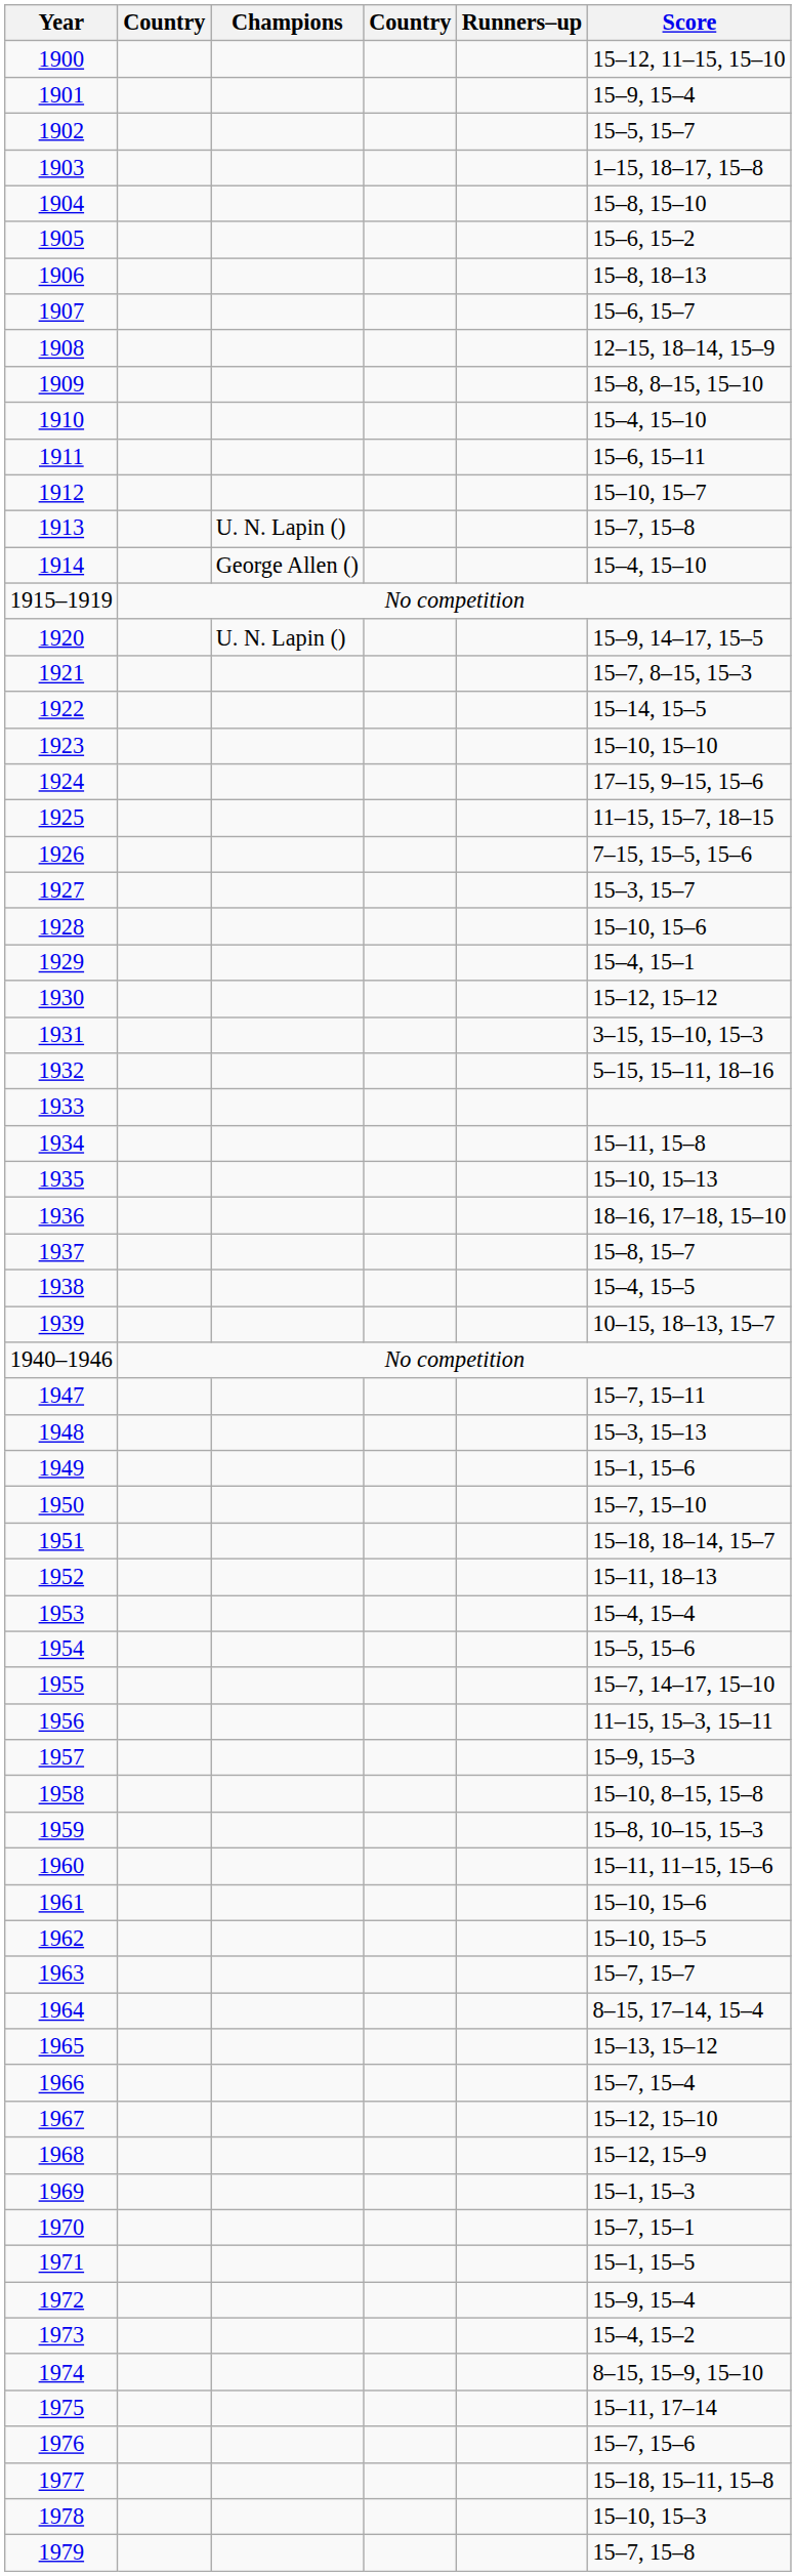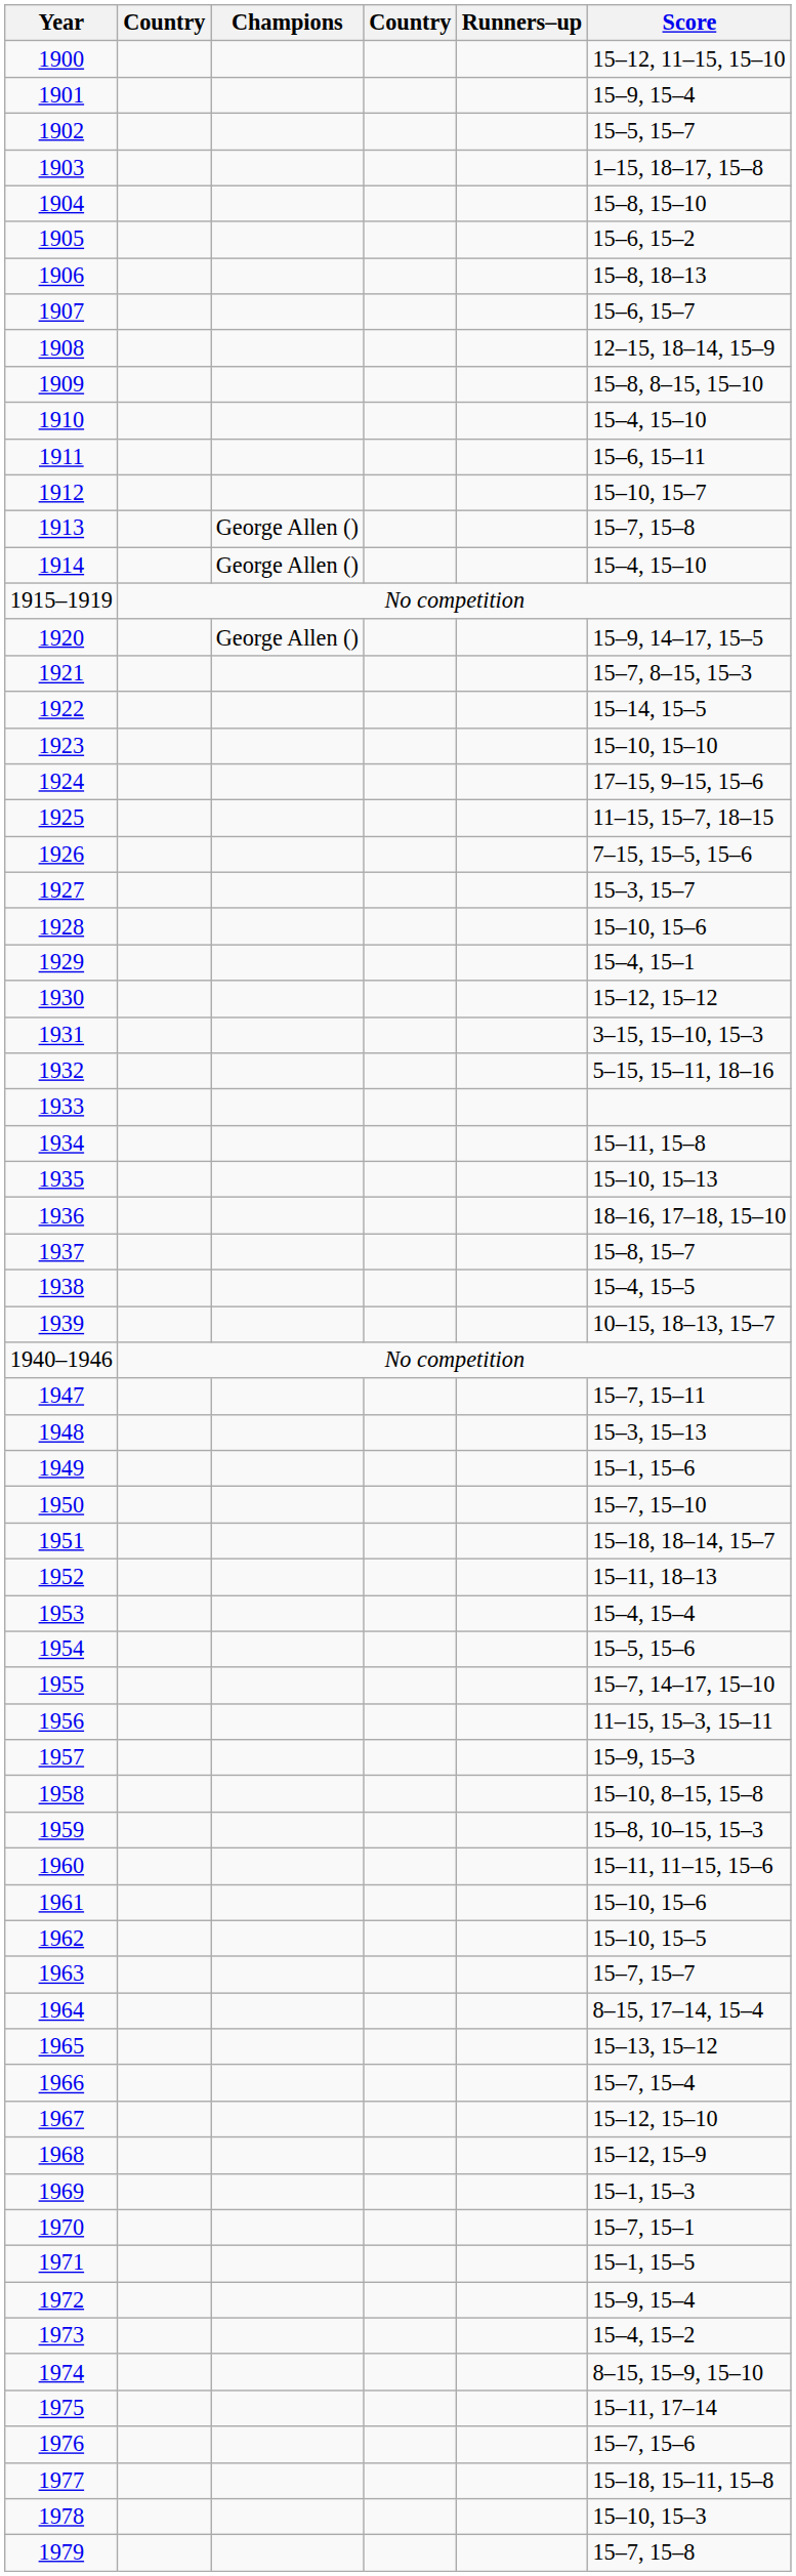 <table class="wikitable sortable">
 <tr>
 <th>Year</th>
 <th>Country</th>
 <th>Champions</th>
 <th>Country</th>
 <th>Runners–up</th>
 <th><a href='#'>Score</a></th>
 </tr>
 <tr>
 <td align=center><a href='#'>1900</a></td>
 <td></td>
 <td></td>
 <td></td>
 <td></td>
 <td nowrap>15–12, 11–15, 15–10</td>
 </tr>
 <tr>
 <td align=center><a href='#'>1901</a></td>
 <td></td>
 <td></td>
 <td></td>
 <td></td>
 <td>15–9, 15–4</td>
 </tr>
 <tr>
 <td align=center><a href='#'>1902</a></td>
 <td></td>
 <td></td>
 <td></td>
 <td></td>
 <td>15–5, 15–7</td>
 </tr>
 <tr>
 <td align=center><a href='#'>1903</a></td>
 <td></td>
 <td></td>
 <td></td>
 <td></td>
 <td>1–15, 18–17, 15–8</td>
 </tr>
 <tr>
 <td align=center><a href='#'>1904</a></td>
 <td></td>
 <td></td>
 <td></td>
 <td></td>
 <td>15–8, 15–10</td>
 </tr>
 <tr>
 <td align=center><a href='#'>1905</a></td>
 <td></td>
 <td></td>
 <td></td>
 <td></td>
 <td>15–6, 15–2</td>
 </tr>
 <tr>
 <td align=center><a href='#'>1906</a></td>
 <td></td>
 <td></td>
 <td></td>
 <td></td>
 <td>15–8, 18–13</td>
 </tr>
 <tr>
 <td align=center><a href='#'>1907</a></td>
 <td></td>
 <td></td>
 <td></td>
 <td></td>
 <td>15–6, 15–7</td>
 </tr>
 <tr>
 <td align=center><a href='#'>1908</a></td>
 <td></td>
 <td></td>
 <td></td>
 <td></td>
 <td>12–15, 18–14, 15–9</td>
 </tr>
 <tr>
 <td align=center><a href='#'>1909</a></td>
 <td></td>
 <td></td>
 <td></td>
 <td></td>
 <td>15–8, 8–15, 15–10</td>
 </tr>
 <tr>
 <td align=center><a href='#'>1910</a></td>
 <td></td>
 <td></td>
 <td></td>
 <td></td>
 <td>15–4, 15–10</td>
 </tr>
 <tr>
 <td align=center><a href='#'>1911</a></td>
 <td></td>
 <td></td>
 <td></td>
 <td></td>
 <td>15–6, 15–11</td>
 </tr>
 <tr>
 <td align=center><a href='#'>1912</a></td>
 <td></td>
 <td></td>
 <td></td>
 <td></td>
 <td>15–10, 15–7</td>
 </tr>
 <tr>
 <td align=center><a href='#'>1913</a></td>
 <td></td>
-<td>U. N. Lapin ()</td>
+<td nowrap>George Allen ()</td>
 <td></td>
 <td></td>
 <td>15–7, 15–8</td>
 </tr>
 <tr>
 <td align=center><a href='#'>1914</a></td>
 <td></td>
 <td nowrap>George Allen ()</td>
 <td></td>
 <td></td>
 <td>15–4, 15–10</td>
 </tr>
 <tr>
 <td align=center>1915–1919</td>
 <td colspan=5 align=center><em>No competition</em></td>
 </tr>
 <tr>
 <td align=center><a href='#'>1920</a></td>
 <td></td>
-<td>U. N. Lapin ()</td>
+<td nowrap>George Allen ()</td>
 <td></td>
 <td></td>
 <td>15–9, 14–17, 15–5</td>
 </tr>
 <tr>
 <td align=center><a href='#'>1921</a></td>
 <td></td>
 <td></td>
 <td></td>
 <td></td>
 <td>15–7, 8–15, 15–3</td>
 </tr>
 <tr>
 <td align=center><a href='#'>1922</a></td>
 <td></td>
 <td></td>
 <td></td>
 <td></td>
 <td>15–14, 15–5</td>
 </tr>
 <tr>
 <td align=center><a href='#'>1923</a></td>
 <td></td>
 <td></td>
 <td></td>
 <td></td>
 <td>15–10, 15–10</td>
 </tr>
 <tr>
 <td align=center><a href='#'>1924</a></td>
 <td></td>
 <td></td>
 <td></td>
 <td></td>
 <td>17–15, 9–15, 15–6</td>
 </tr>
 <tr>
 <td align=center><a href='#'>1925</a></td>
 <td></td>
 <td></td>
 <td></td>
 <td></td>
 <td>11–15, 15–7, 18–15</td>
 </tr>
 <tr>
 <td align=center><a href='#'>1926</a></td>
 <td></td>
 <td></td>
 <td></td>
 <td></td>
 <td>7–15, 15–5, 15–6</td>
 </tr>
 <tr>
 <td align=center><a href='#'>1927</a></td>
 <td></td>
 <td></td>
 <td></td>
 <td></td>
 <td>15–3, 15–7</td>
 </tr>
 <tr>
 <td align=center><a href='#'>1928</a></td>
 <td></td>
 <td></td>
 <td></td>
 <td></td>
 <td>15–10, 15–6</td>
 </tr>
 <tr>
 <td align=center><a href='#'>1929</a></td>
 <td></td>
 <td></td>
 <td></td>
 <td></td>
 <td>15–4, 15–1</td>
 </tr>
 <tr>
 <td align=center><a href='#'>1930</a></td>
 <td></td>
 <td></td>
 <td></td>
 <td></td>
 <td>15–12, 15–12</td>
 </tr>
 <tr>
 <td align=center><a href='#'>1931</a></td>
 <td></td>
 <td></td>
 <td></td>
 <td></td>
 <td>3–15, 15–10, 15–3</td>
 </tr>
 <tr>
 <td align=center><a href='#'>1932</a></td>
 <td></td>
 <td></td>
 <td></td>
 <td></td>
 <td>5–15, 15–11, 18–16</td>
 </tr>
 <tr>
 <td align=center><a href='#'>1933</a></td>
 <td></td>
 <td></td>
 <td></td>
 <td></td>
 <td></td>
 </tr>
 <tr>
 <td align=center><a href='#'>1934</a></td>
 <td></td>
 <td></td>
 <td></td>
 <td></td>
 <td>15–11, 15–8</td>
 </tr>
 <tr>
 <td align=center><a href='#'>1935</a></td>
 <td></td>
 <td></td>
 <td></td>
 <td></td>
 <td>15–10, 15–13</td>
 </tr>
 <tr>
 <td align=center><a href='#'>1936</a></td>
 <td></td>
 <td></td>
 <td></td>
 <td></td>
 <td>18–16, 17–18, 15–10</td>
 </tr>
 <tr>
 <td align=center><a href='#'>1937</a></td>
 <td></td>
 <td></td>
 <td></td>
 <td></td>
 <td>15–8, 15–7</td>
 </tr>
 <tr>
 <td align=center><a href='#'>1938</a></td>
 <td></td>
 <td></td>
 <td></td>
 <td></td>
 <td>15–4, 15–5</td>
 </tr>
 <tr>
 <td align=center><a href='#'>1939</a></td>
 <td></td>
 <td></td>
 <td></td>
 <td></td>
 <td>10–15, 18–13, 15–7</td>
 </tr>
 <tr>
 <td align=center>1940–1946</td>
 <td colspan=5 align=center><em>No competition</em></td>
 </tr>
 <tr>
 <td align=center><a href='#'>1947</a></td>
 <td></td>
 <td></td>
 <td></td>
 <td></td>
 <td>15–7, 15–11</td>
 </tr>
 <tr>
 <td align=center><a href='#'>1948</a></td>
 <td></td>
 <td></td>
 <td></td>
 <td></td>
 <td>15–3, 15–13</td>
 </tr>
 <tr>
 <td align=center><a href='#'>1949</a></td>
 <td></td>
 <td></td>
 <td nowrap></td>
 <td></td>
 <td>15–1, 15–6</td>
 </tr>
 <tr>
 <td align=center><a href='#'>1950</a></td>
 <td nowrap></td>
 <td></td>
 <td></td>
 <td></td>
 <td>15–7, 15–10</td>
 </tr>
 <tr>
 <td align=center><a href='#'>1951</a></td>
 <td></td>
 <td></td>
 <td></td>
 <td></td>
 <td>15–18, 18–14, 15–7</td>
 </tr>
 <tr>
 <td align=center><a href='#'>1952</a></td>
 <td></td>
 <td></td>
 <td></td>
 <td></td>
 <td>15–11, 18–13</td>
 </tr>
 <tr>
 <td align=center><a href='#'>1953</a></td>
 <td></td>
 <td></td>
 <td></td>
 <td></td>
 <td>15–4, 15–4</td>
 </tr>
 <tr>
 <td align=center><a href='#'>1954</a></td>
 <td></td>
 <td></td>
 <td></td>
 <td></td>
 <td>15–5, 15–6</td>
 </tr>
 <tr>
 <td align=center><a href='#'>1955</a></td>
 <td></td>
 <td></td>
 <td></td>
 <td></td>
 <td>15–7, 14–17, 15–10</td>
 </tr>
 <tr>
 <td align=center><a href='#'>1956</a></td>
 <td></td>
 <td></td>
 <td></td>
 <td></td>
 <td>11–15, 15–3, 15–11</td>
 </tr>
 <tr>
 <td align=center><a href='#'>1957</a></td>
 <td></td>
 <td></td>
 <td></td>
 <td></td>
 <td>15–9, 15–3</td>
 </tr>
 <tr>
 <td align=center><a href='#'>1958</a></td>
 <td></td>
 <td></td>
 <td></td>
 <td></td>
 <td>15–10, 8–15, 15–8</td>
 </tr>
 <tr>
 <td align=center><a href='#'>1959</a></td>
 <td></td>
 <td></td>
 <td></td>
 <td></td>
 <td>15–8, 10–15, 15–3</td>
 </tr>
 <tr>
 <td align=center><a href='#'>1960</a></td>
 <td></td>
 <td></td>
 <td></td>
 <td></td>
 <td>15–11, 11–15, 15–6</td>
 </tr>
 <tr>
 <td align=center><a href='#'>1961</a></td>
 <td></td>
 <td></td>
 <td></td>
 <td></td>
 <td>15–10, 15–6</td>
 </tr>
 <tr>
 <td align=center><a href='#'>1962</a></td>
 <td></td>
 <td></td>
 <td></td>
 <td></td>
 <td>15–10, 15–5</td>
 </tr>
 <tr>
 <td align=center><a href='#'>1963</a></td>
 <td></td>
 <td></td>
 <td></td>
 <td nowrap></td>
 <td>15–7, 15–7</td>
 </tr>
 <tr>
 <td align=center><a href='#'>1964</a></td>
 <td></td>
 <td></td>
 <td></td>
 <td></td>
 <td>8–15, 17–14, 15–4</td>
 </tr>
 <tr>
 <td align=center><a href='#'>1965</a></td>
 <td></td>
 <td></td>
 <td></td>
 <td></td>
 <td>15–13, 15–12</td>
 </tr>
 <tr>
 <td align=center><a href='#'>1966</a></td>
 <td></td>
 <td></td>
 <td></td>
 <td></td>
 <td>15–7, 15–4</td>
 </tr>
 <tr>
 <td align=center><a href='#'>1967</a></td>
 <td></td>
 <td></td>
 <td></td>
 <td></td>
 <td>15–12, 15–10</td>
 </tr>
 <tr>
 <td align=center><a href='#'>1968</a></td>
 <td></td>
 <td></td>
 <td></td>
 <td></td>
 <td>15–12, 15–9</td>
 </tr>
 <tr>
 <td align=center><a href='#'>1969</a></td>
 <td></td>
 <td></td>
 <td></td>
 <td></td>
 <td>15–1, 15–3</td>
 </tr>
 <tr>
 <td align=center><a href='#'>1970</a></td>
 <td></td>
 <td></td>
 <td></td>
 <td></td>
 <td>15–7, 15–1</td>
 </tr>
 <tr>
 <td align=center><a href='#'>1971</a></td>
 <td></td>
 <td></td>
 <td></td>
 <td></td>
 <td>15–1, 15–5</td>
 </tr>
 <tr>
 <td align=center><a href='#'>1972</a></td>
 <td></td>
 <td></td>
 <td></td>
 <td></td>
 <td>15–9, 15–4</td>
 </tr>
 <tr>
 <td align=center><a href='#'>1973</a></td>
 <td></td>
 <td></td>
 <td></td>
 <td></td>
 <td>15–4, 15–2</td>
 </tr>
 <tr>
 <td align=center><a href='#'>1974</a></td>
 <td></td>
 <td></td>
 <td></td>
 <td></td>
 <td>8–15, 15–9, 15–10</td>
 </tr>
 <tr>
 <td align=center><a href='#'>1975</a></td>
 <td></td>
 <td></td>
 <td></td>
 <td></td>
 <td>15–11, 17–14</td>
 </tr>
 <tr>
 <td align=center><a href='#'>1976</a></td>
 <td></td>
 <td></td>
 <td></td>
 <td></td>
 <td>15–7, 15–6</td>
 </tr>
 <tr>
 <td align=center><a href='#'>1977</a></td>
 <td></td>
 <td></td>
 <td></td>
 <td></td>
 <td>15–18, 15–11, 15–8</td>
 </tr>
 <tr>
 <td align=center><a href='#'>1978</a></td>
 <td></td>
 <td></td>
 <td></td>
 <td></td>
 <td>15–10, 15–3</td>
 </tr>
 <tr>
 <td align=center><a href='#'>1979</a></td>
 <td></td>
 <td></td>
 <td></td>
 <td></td>
 <td>15–7, 15–8</td>
 </tr>
 </table>
